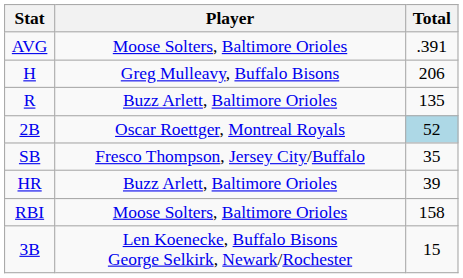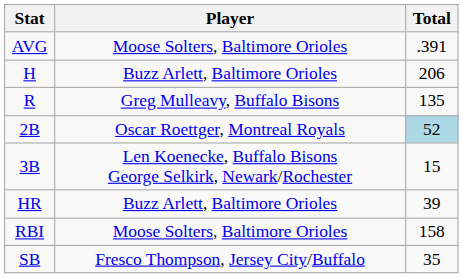 <table class="wikitable" width="33%" style="text-align:center;">
 <tr>
 <th width="5%">Stat</th>
 <th width="60%">Player</th>
 <th width="5%">Total</th>
 </tr>
 <tr>
 <td><a href='#'>AVG</a></td>
 <td><a href='#'>Moose Solters</a>, <a href='#'>Baltimore Orioles</a></td>
 <td>.391</td>
 </tr>
 <tr>
 <td><a href='#'>H</a></td>
-<td><a href='#'>Greg Mulleavy</a>, <a href='#'>Buffalo Bisons</a></td>
+<td><a href='#'>Buzz Arlett</a>, <a href='#'>Baltimore Orioles</a></td>
 <td>206</td>
 </tr>
 <tr>
 <td><a href='#'>R</a></td>
-<td><a href='#'>Buzz Arlett</a>, <a href='#'>Baltimore Orioles</a></td>
+<td><a href='#'>Greg Mulleavy</a>, <a href='#'>Buffalo Bisons</a></td>
 <td>135</td>
 </tr>
 <tr>
 <td><a href='#'>2B</a></td>
 <td><a href='#'>Oscar Roettger</a>, <a href='#'>Montreal Royals</a></td>
 <td style="background: lightblue;">52</td>
 </tr>
 <tr>
-<td><a href='#'>SB</a></td>
-<td><a href='#'>Fresco Thompson</a>, <a href='#'>Jersey City</a>/<a href='#'>Buffalo</a></td>
-<td>35</td>
+<td><a href='#'>3B</a></td>
+<td><a href='#'>Len Koenecke</a>, <a href='#'>Buffalo Bisons</a> <br> <a href='#'>George Selkirk</a>, <a href='#'>Newark</a>/<a href='#'>Rochester</a></td>
+<td>15</td>
 </tr>
 <tr>
 <td><a href='#'>HR</a></td>
 <td><a href='#'>Buzz Arlett</a>, <a href='#'>Baltimore Orioles</a></td>
 <td>39</td>
 </tr>
 <tr>
 <td><a href='#'>RBI</a></td>
 <td><a href='#'>Moose Solters</a>, <a href='#'>Baltimore Orioles</a></td>
 <td>158</td>
 </tr>
 <tr>
-<td><a href='#'>3B</a></td>
-<td><a href='#'>Len Koenecke</a>, <a href='#'>Buffalo Bisons</a> <br> <a href='#'>George Selkirk</a>, <a href='#'>Newark</a>/<a href='#'>Rochester</a></td>
-<td>15</td>
+<td><a href='#'>SB</a></td>
+<td><a href='#'>Fresco Thompson</a>, <a href='#'>Jersey City</a>/<a href='#'>Buffalo</a></td>
+<td>35</td>
 </tr>
 </table>
